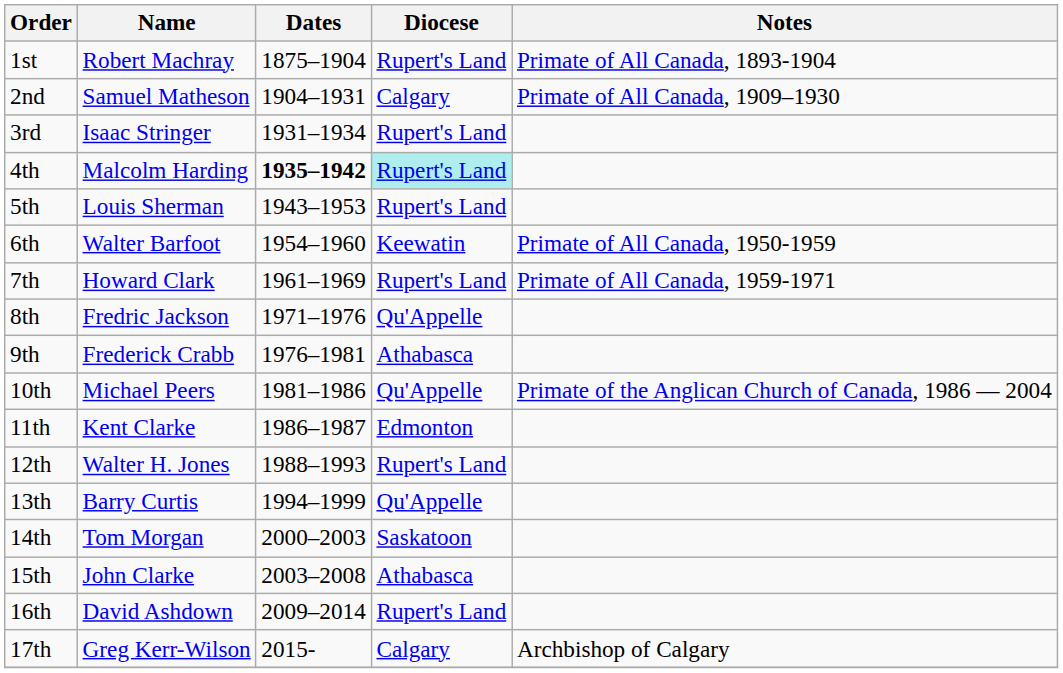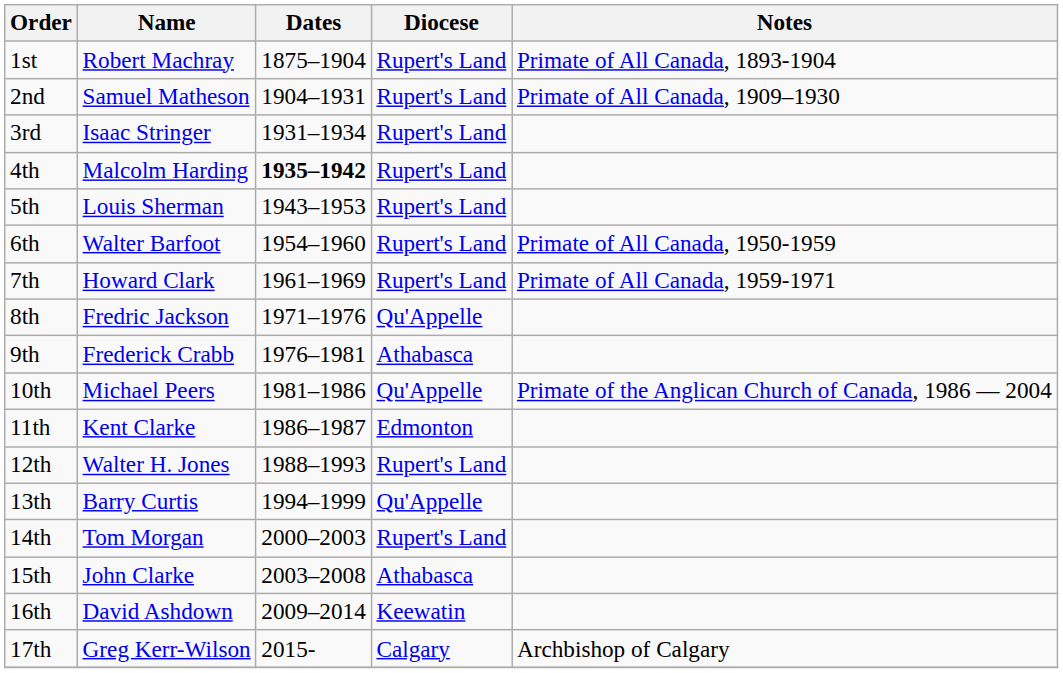 <table class="wikitable">
 <tr>
 <th>Order</th>
 <th>Name</th>
 <th>Dates</th>
 <th>Diocese</th>
 <th>Notes</th>
 </tr>
 <tr>
 <td>1st</td>
 <td><a href='#'>Robert Machray</a></td>
 <td>1875–1904</td>
 <td><a href='#'>Rupert's Land</a></td>
 <td><a href='#'>Primate of All Canada</a>, 1893-1904</td>
 </tr>
 <tr>
 <td>2nd</td>
 <td><a href='#'>Samuel Matheson</a></td>
 <td>1904–1931</td>
-<td><a href='#'>Calgary</a></td>
+<td><a href='#'>Rupert's Land</a></td>
 <td><a href='#'>Primate of All Canada</a>, 1909–1930</td>
 </tr>
 <tr>
 <td>3rd</td>
 <td><a href='#'>Isaac Stringer</a></td>
 <td>1931–1934</td>
 <td><a href='#'>Rupert's Land</a></td>
 <td></td>
 </tr>
 <tr>
 <td>4th</td>
 <td><a href='#'>Malcolm Harding</a></td>
 <td><strong>1935–1942</strong></td>
-<td style="background: paleturquoise;"><a href='#'>Rupert's Land</a></td>
+<td><a href='#'>Rupert's Land</a></td>
 <td></td>
 </tr>
 <tr>
 <td>5th</td>
 <td><a href='#'>Louis Sherman</a></td>
 <td>1943–1953</td>
 <td><a href='#'>Rupert's Land</a></td>
 <td></td>
 </tr>
 <tr>
 <td>6th</td>
 <td><a href='#'>Walter Barfoot</a></td>
 <td>1954–1960</td>
-<td><a href='#'>Keewatin</a></td>
+<td><a href='#'>Rupert's Land</a></td>
 <td><a href='#'>Primate of All Canada</a>, 1950-1959</td>
 </tr>
 <tr>
 <td>7th</td>
 <td><a href='#'>Howard Clark</a></td>
 <td>1961–1969</td>
 <td><a href='#'>Rupert's Land</a></td>
 <td><a href='#'>Primate of All Canada</a>, 1959-1971</td>
 </tr>
 <tr>
 <td>8th</td>
 <td><a href='#'>Fredric Jackson</a></td>
 <td>1971–1976</td>
 <td><a href='#'>Qu'Appelle</a></td>
 <td></td>
 </tr>
 <tr>
 <td>9th</td>
 <td><a href='#'>Frederick Crabb</a></td>
 <td>1976–1981</td>
 <td><a href='#'>Athabasca</a></td>
 <td></td>
 </tr>
 <tr>
 <td>10th</td>
 <td><a href='#'>Michael Peers</a></td>
 <td>1981–1986</td>
 <td><a href='#'>Qu'Appelle</a></td>
 <td><a href='#'>Primate of the Anglican Church of Canada</a>, 1986 — 2004</td>
 </tr>
 <tr>
 <td>11th</td>
 <td><a href='#'>Kent Clarke</a></td>
 <td>1986–1987</td>
 <td><a href='#'>Edmonton</a></td>
 <td></td>
 </tr>
 <tr>
 <td>12th</td>
 <td><a href='#'>Walter H. Jones</a></td>
 <td>1988–1993</td>
 <td><a href='#'>Rupert's Land</a></td>
 <td></td>
 </tr>
 <tr>
 <td>13th</td>
 <td><a href='#'>Barry Curtis</a></td>
 <td>1994–1999</td>
 <td><a href='#'>Qu'Appelle</a></td>
 <td></td>
 </tr>
 <tr>
 <td>14th</td>
 <td><a href='#'>Tom Morgan</a></td>
 <td>2000–2003</td>
-<td><a href='#'>Saskatoon</a></td>
+<td><a href='#'>Rupert's Land</a></td>
 <td></td>
 </tr>
 <tr>
 <td>15th</td>
 <td><a href='#'>John Clarke</a></td>
 <td>2003–2008</td>
 <td><a href='#'>Athabasca</a></td>
 <td></td>
 </tr>
 <tr>
 <td>16th</td>
 <td><a href='#'>David Ashdown</a></td>
 <td>2009–2014</td>
-<td><a href='#'>Rupert's Land</a></td>
+<td><a href='#'>Keewatin</a></td>
 <td></td>
 </tr>
 <tr>
 <td>17th</td>
 <td><a href='#'>Greg Kerr-Wilson</a></td>
 <td>2015-</td>
 <td><a href='#'>Calgary</a></td>
 <td>Archbishop of Calgary</td>
 </tr>
 <tr>
 </tr>
 </table>
